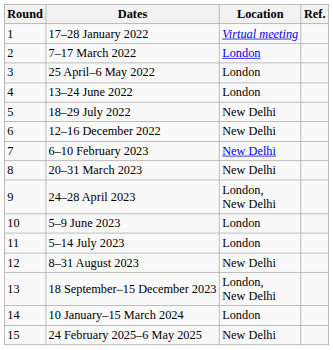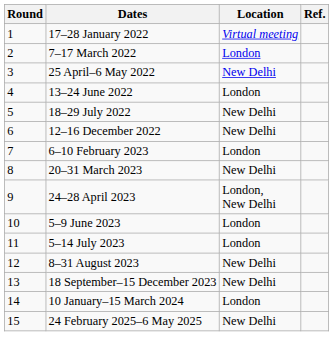 <table class="wikitable sortable">
 <tr>
 <th>Round</th>
 <th>Dates</th>
 <th>Location</th>
 <th>Ref.</th>
 </tr>
 <tr>
 <td>1</td>
 <td>17–28 January 2022</td>
 <td><em><a href='#'>Virtual meeting</a></em></td>
 <td></td>
 </tr>
 <tr>
 <td>2</td>
 <td>7–17 March 2022</td>
 <td><a href='#'>London</a></td>
 <td></td>
 </tr>
 <tr>
 <td>3</td>
 <td>25 April–6 May 2022</td>
-<td>London</td>
+<td><a href='#'>New Delhi</a></td>
 <td></td>
 </tr>
 <tr>
 <td>4</td>
 <td>13–24 June 2022</td>
 <td>London</td>
 <td></td>
 </tr>
 <tr>
 <td>5</td>
 <td>18–29 July 2022</td>
 <td>New Delhi</td>
 <td></td>
 </tr>
 <tr>
 <td>6</td>
 <td>12–16 December 2022</td>
 <td>New Delhi</td>
 <td></td>
 </tr>
 <tr>
 <td>7</td>
 <td>6–10 February 2023</td>
-<td><a href='#'>New Delhi</a></td>
+<td>London</td>
 <td></td>
 </tr>
 <tr>
 <td>8</td>
 <td>20–31 March 2023</td>
 <td>New Delhi</td>
 <td></td>
 </tr>
 <tr>
 <td>9</td>
 <td>24–28 April 2023</td>
 <td>London,<br>New Delhi</td>
 <td></td>
 </tr>
 <tr>
 <td>10</td>
 <td>5–9 June 2023</td>
 <td>London</td>
 <td></td>
 </tr>
 <tr>
 <td>11</td>
 <td>5–14 July 2023</td>
 <td>London</td>
 <td></td>
 </tr>
 <tr>
 <td>12</td>
 <td>8–31 August 2023</td>
 <td>New Delhi</td>
 <td></td>
 </tr>
 <tr>
 <td>13</td>
 <td>18 September–15 December 2023</td>
-<td>London,<br>New Delhi</td>
+<td>New Delhi</td>
 <td></td>
 </tr>
 <tr>
 <td>14</td>
 <td>10 January–15 March 2024</td>
 <td>London</td>
 <td></td>
 </tr>
 <tr>
 <td>15</td>
 <td>24 February 2025–6 May 2025</td>
 <td>New Delhi</td>
 <td></td>
 </tr>
 </table>
